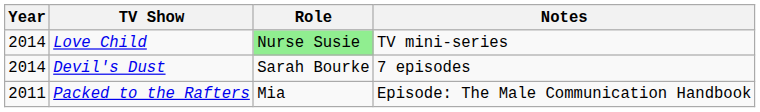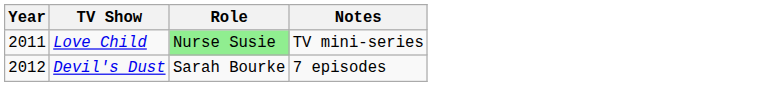 <table class="wikitable">
 <tr>
 <th>Year</th>
 <th>TV Show</th>
 <th>Role</th>
 <th>Notes</th>
 </tr>
 <tr>
-<td>2014</td>
+<td>2011</td>
 <td><em><a href='#'>Love Child</a></em></td>
 <td style="background: lightgreen;">Nurse Susie</td>
 <td>TV mini-series</td>
 </tr>
 <tr>
-<td>2014</td>
+<td>2012</td>
 <td><em><a href='#'>Devil's Dust</a></em></td>
 <td>Sarah Bourke</td>
 <td>7 episodes</td>
 </tr>
-<tr>
-<td>2011</td>
-<td><em><a href='#'>Packed to the Rafters</a></em></td>
-<td>Mia</td>
-<td>Episode: The Male Communication Handbook</td>
-</tr>
 </table>
